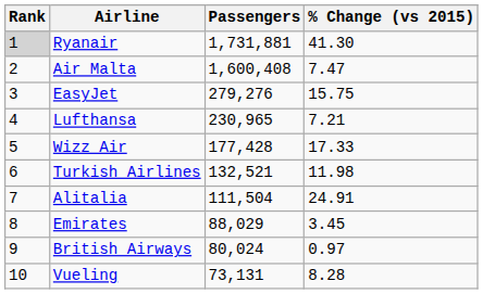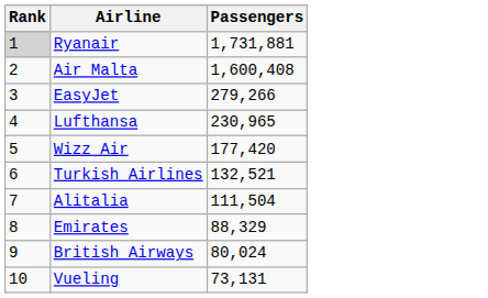 <table class="wikitable sortable" style="font-size: 90%" width= align=>
 <tr style="background:lightgrey;">
 <th>Rank</th>
 <th>Airline</th>
 <th>Passengers</th>
-<th>% Change (vs 2015)</th>
 </tr>
 <tr>
 <td style="background: lightgrey;">1</td>
 <td><a href='#'>Ryanair</a></td>
 <td>1,731,881</td>
-<td> 41.30</td>
 </tr>
 <tr>
 <td>2</td>
 <td><a href='#'>Air Malta</a></td>
 <td>1,600,408</td>
-<td> 7.47</td>
 </tr>
 <tr>
 <td>3</td>
 <td><a href='#'>EasyJet</a></td>
-<td>279,276</td>
-<td> 15.75</td>
+<td>279,266</td>
 </tr>
 <tr>
 <td>4</td>
 <td><a href='#'>Lufthansa</a></td>
 <td>230,965</td>
-<td> 7.21</td>
 </tr>
 <tr>
 <td>5</td>
 <td><a href='#'>Wizz Air</a></td>
-<td>177,428</td>
-<td> 17.33</td>
+<td>177,420</td>
 </tr>
 <tr>
 <td>6</td>
 <td><a href='#'>Turkish Airlines</a></td>
 <td>132,521</td>
-<td> 11.98</td>
 </tr>
 <tr>
 <td>7</td>
 <td><a href='#'>Alitalia</a></td>
 <td>111,504</td>
-<td> 24.91</td>
 </tr>
 <tr>
 <td>8</td>
 <td><a href='#'>Emirates</a></td>
-<td>88,029</td>
-<td> 3.45</td>
+<td>88,329</td>
 </tr>
 <tr>
 <td>9</td>
 <td><a href='#'>British Airways</a></td>
 <td>80,024</td>
-<td> 0.97</td>
 </tr>
 <tr>
 <td>10</td>
 <td><a href='#'>Vueling</a></td>
 <td>73,131</td>
-<td> 8.28</td>
 </tr>
 </table>
